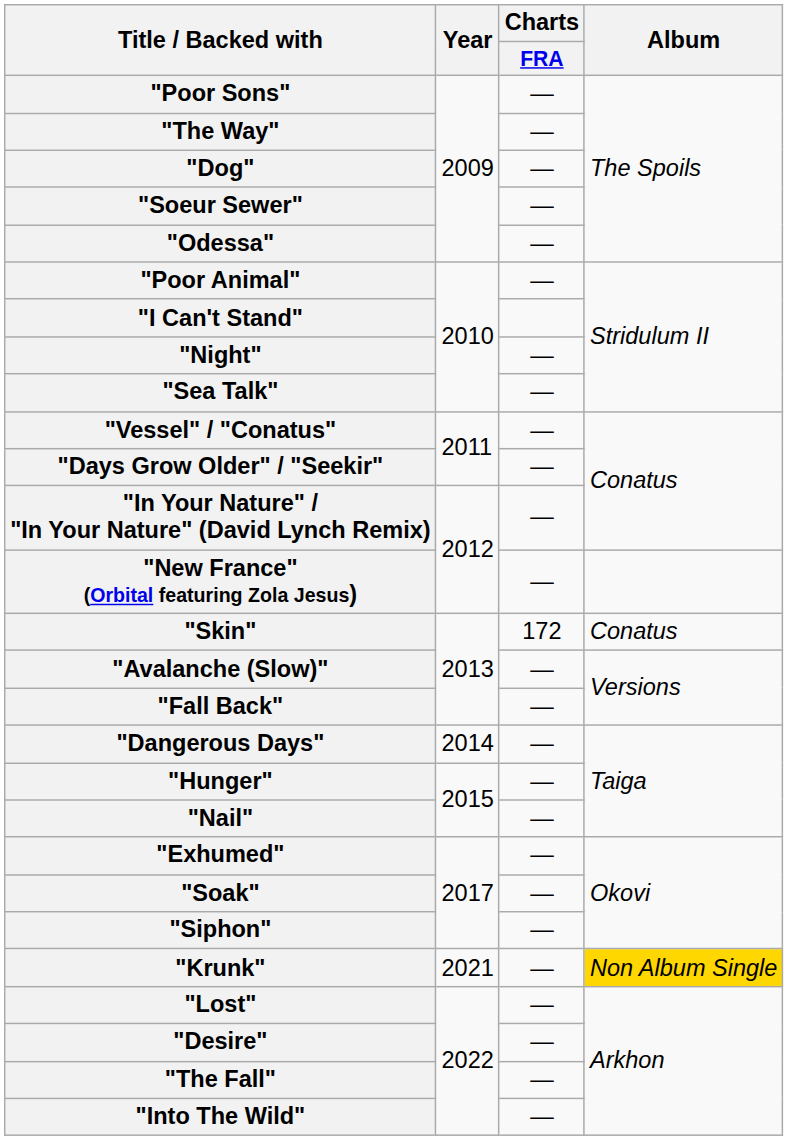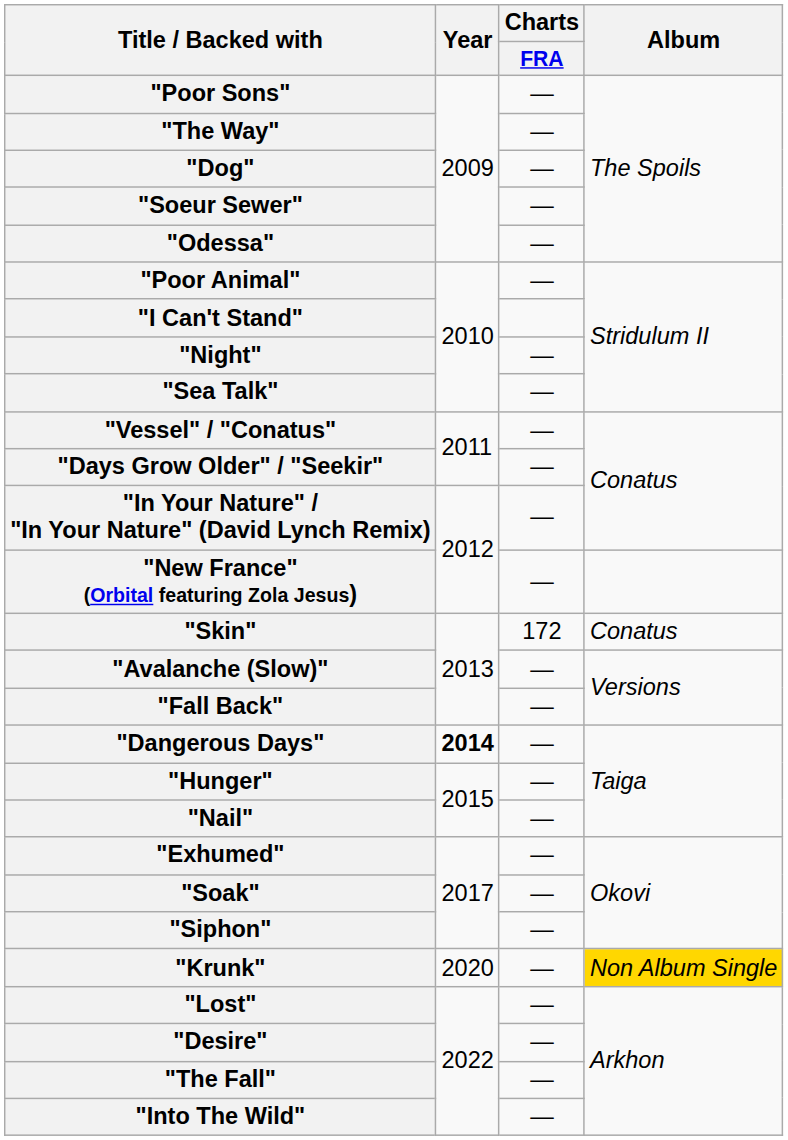 <table class="wikitable plainrowheaders">
 <tr>
 <th scope="col" rowspan="2">Title / Backed with</th>
 <th scope="col" rowspan="2">Year</th>
 <th scope="col" colspan="1">Charts</th>
 <th scope="col" rowspan="2">Album</th>
 </tr>
 <tr>
 <th scope="col" style="width:3em;font-size:90%;"><a href='#'>FRA</a><br></th>
 </tr>
 <tr>
 <th scope="row">"Poor Sons"</th>
 <td rowspan="5">2009</td>
 <td style="text-align:center;">—</td>
 <td rowspan="5"><em>The Spoils</em></td>
 </tr>
 <tr>
 <th scope="row">"The Way"</th>
 <td style="text-align:center;">—</td>
 </tr>
 <tr>
 <th scope="row">"Dog"</th>
 <td style="text-align:center;">—</td>
 </tr>
 <tr>
 <th scope="row">"Soeur Sewer"</th>
 <td style="text-align:center;">—</td>
 </tr>
 <tr>
 <th scope="row">"Odessa"</th>
 <td style="text-align:center;">—</td>
 </tr>
 <tr>
 <th scope="row">"Poor Animal"</th>
 <td rowspan="4">2010</td>
 <td style="text-align:center;">—</td>
 <td rowspan="4"><em>Stridulum II</em></td>
 </tr>
 <tr>
 <th scope="row">"I Can't Stand"</th>
 <td></td>
 </tr>
 <tr>
 <th scope="row">"Night"</th>
 <td style="text-align:center;">—</td>
 </tr>
 <tr>
 <th scope="row">"Sea Talk"</th>
 <td style="text-align:center;">—</td>
 </tr>
 <tr>
 <th scope="row">"Vessel" / "Conatus"</th>
 <td rowspan="2">2011</td>
 <td style="text-align:center;">—</td>
 <td rowspan="3"><em>Conatus</em></td>
 </tr>
 <tr>
 <th scope="row">"Days Grow Older" / "Seekir"</th>
 <td style="text-align:center;">—</td>
 </tr>
 <tr>
 <th scope="row">"In Your Nature" / <br>"In Your Nature" (David Lynch Remix)</th>
 <td rowspan="2">2012</td>
 <td style="text-align:center;">—</td>
 </tr>
 <tr>
 <th scope="row">"New France" <br><small>(<a href='#'>Orbital</a> featuring Zola Jesus</small>)</th>
 <td style="text-align:center;">—</td>
 <td></td>
 </tr>
 <tr>
 <th scope="row">"Skin"</th>
 <td rowspan="3">2013</td>
 <td style="text-align:center;">172</td>
 <td><em>Conatus</em></td>
 </tr>
 <tr>
 <th scope="row">"Avalanche (Slow)"</th>
 <td style="text-align:center;">—</td>
 <td rowspan="2"><em>Versions</em></td>
 </tr>
 <tr>
 <th scope="row">"Fall Back"</th>
 <td style="text-align:center;">—</td>
 </tr>
 <tr>
 <th scope="row">"Dangerous Days"</th>
-<td>2014</td>
+<td><strong>2014</strong></td>
 <td style="text-align:center;">—</td>
 <td rowspan="3"><em>Taiga</em></td>
 </tr>
 <tr>
 <th scope="row">"Hunger"</th>
 <td rowspan="2">2015</td>
 <td style="text-align:center;">—</td>
 </tr>
 <tr>
 <th scope="row">"Nail"</th>
 <td style="text-align:center;">—</td>
 </tr>
 <tr>
 <th scope="row">"Exhumed"</th>
 <td rowspan="3">2017</td>
 <td style="text-align:center;">—</td>
 <td rowspan="3"><em>Okovi</em></td>
 </tr>
 <tr>
 <th scope="row">"Soak"</th>
 <td style="text-align:center;">—</td>
 </tr>
 <tr>
 <th scope="row">"Siphon"</th>
 <td style="text-align:center;">—</td>
 </tr>
 <tr>
 <th scope="row">"Krunk"</th>
-<td rowspan="1">2021</td>
+<td rowspan="1">2020</td>
 <td style="text-align:center;">—</td>
 <td rowspan="1" style="background: gold;"><em>Non Album Single</em></td>
 </tr>
 <tr>
 <th scope="row">"Lost"</th>
 <td rowspan="4">2022</td>
 <td style="text-align:center;">—</td>
 <td rowspan="4"><em>Arkhon</em></td>
 </tr>
 <tr>
 <th scope="row">"Desire"</th>
 <td style="text-align:center;">—</td>
 </tr>
 <tr>
 <th scope="row">"The Fall"</th>
 <td style="text-align:center;">—</td>
 </tr>
 <tr>
 <th scope="row">"Into The Wild"</th>
 <td style="text-align:center;">—</td>
 </tr>
 </table>
